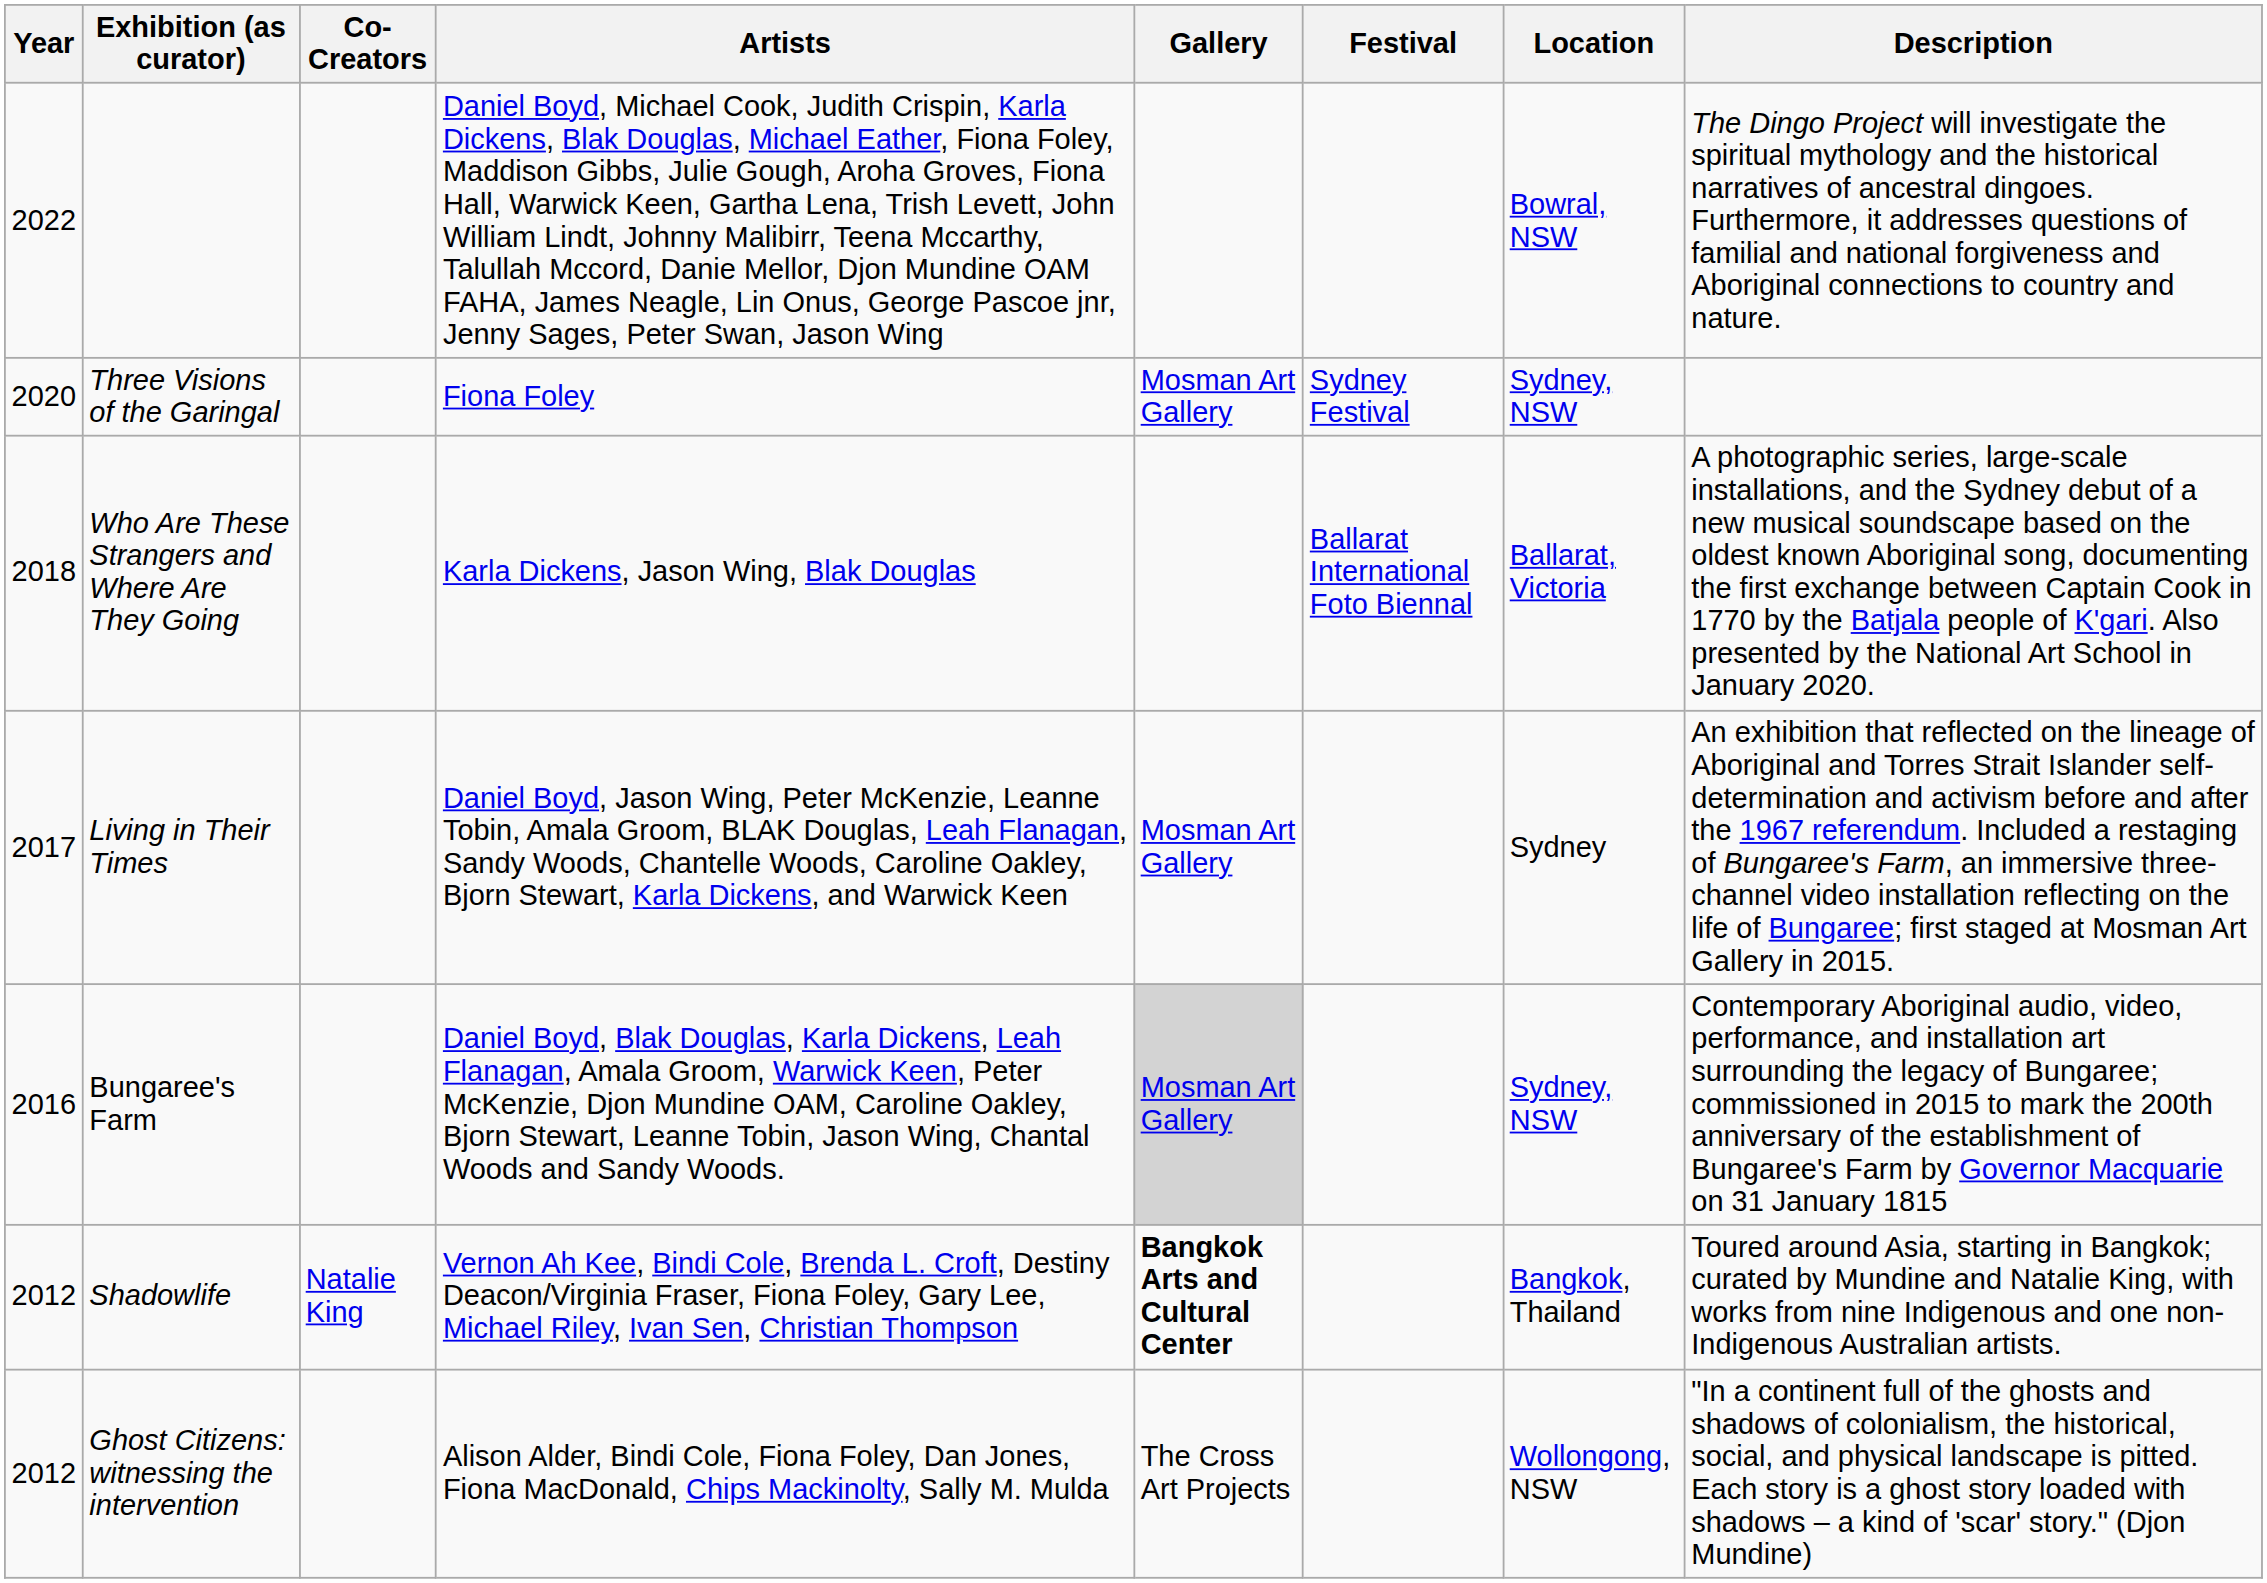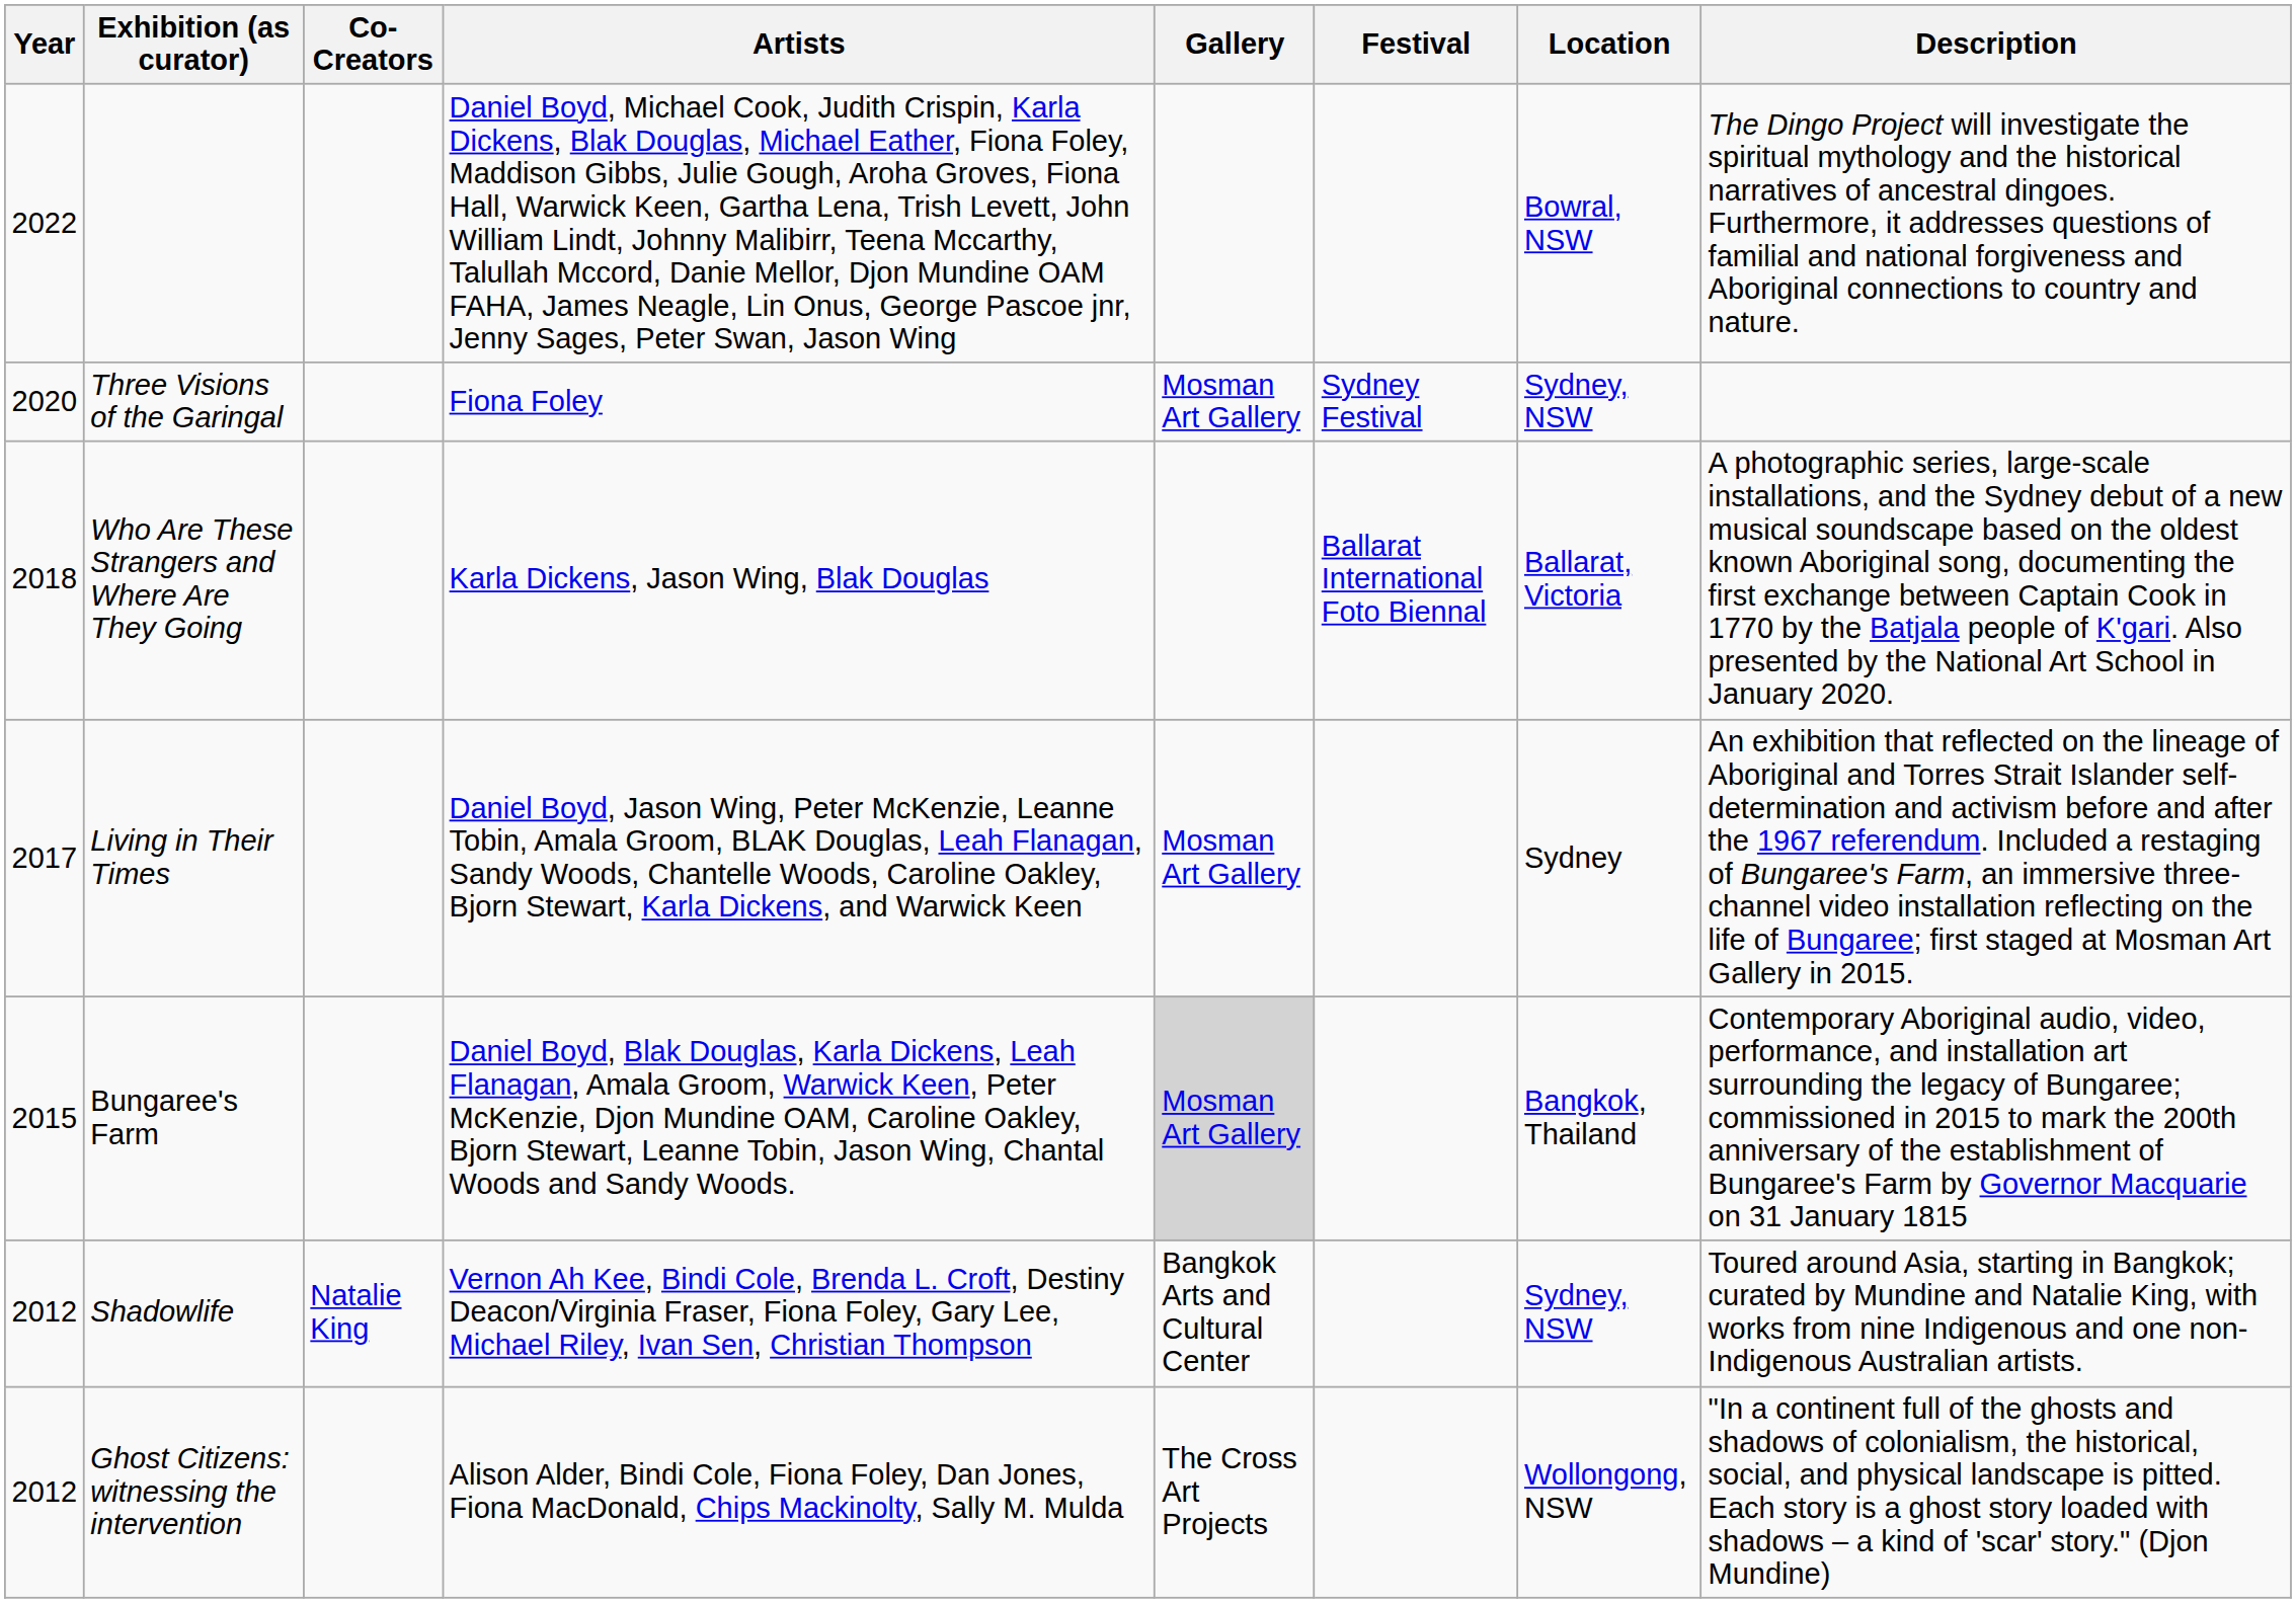 <table class="wikitable sortable">
 <tr>
 <th>Year</th>
 <th>Exhibition (as curator)</th>
 <th>Co-Creators</th>
 <th>Artists</th>
 <th>Gallery</th>
 <th>Festival</th>
 <th>Location</th>
 <th>Description</th>
 </tr>
 <tr>
 <td>2022</td>
 <td></td>
 <td></td>
 <td><a href='#'>Daniel Boyd</a>, Michael Cook, Judith Crispin, <a href='#'>Karla Dickens</a>, <a href='#'>Blak Douglas</a>, <a href='#'>Michael Eather</a>, Fiona Foley, Maddison Gibbs, Julie Gough, Aroha Groves, Fiona Hall, Warwick Keen, Gartha Lena, Trish Levett, John William Lindt, Johnny Malibirr, Teena Mccarthy, Talullah Mccord, Danie Mellor, Djon Mundine OAM FAHA, James Neagle, Lin Onus, George Pascoe jnr, Jenny Sages, Peter Swan, Jason Wing</td>
 <td></td>
 <td></td>
 <td><a href='#'>Bowral, NSW</a></td>
 <td><em>The Dingo Project</em> will investigate the spiritual mythology and the historical narratives of ancestral dingoes. Furthermore, it addresses questions of familial and national forgiveness and Aboriginal connections to country and nature.</td>
 </tr>
 <tr>
 <td>2020</td>
 <td><em>Three Visions of the Garingal</em></td>
 <td></td>
 <td><a href='#'>Fiona Foley</a></td>
 <td><a href='#'>Mosman Art Gallery</a></td>
 <td><a href='#'>Sydney Festival</a></td>
 <td><a href='#'>Sydney, NSW</a></td>
 <td></td>
 </tr>
 <tr>
 <td>2018</td>
 <td><em>Who Are These Strangers and Where Are They Going</em></td>
 <td></td>
 <td><a href='#'>Karla Dickens</a>, Jason Wing, <a href='#'>Blak Douglas</a></td>
 <td></td>
 <td><a href='#'>Ballarat International Foto Biennal</a></td>
 <td><a href='#'>Ballarat, Victoria</a></td>
 <td>A photographic series, large-scale installations, and the Sydney debut of a new musical soundscape based on the oldest known Aboriginal song, documenting the first exchange between Captain Cook in 1770 by the <a href='#'>Batjala</a> people of <a href='#'>K'gari</a>. Also presented by the National Art School in January 2020.</td>
 </tr>
 <tr>
 <td>2017</td>
 <td><em>Living in Their Times</em></td>
 <td></td>
 <td><a href='#'>Daniel Boyd</a>, Jason Wing, Peter McKenzie, Leanne Tobin, Amala Groom, BLAK Douglas, <a href='#'>Leah Flanagan</a>, Sandy Woods, Chantelle Woods, Caroline Oakley, Bjorn Stewart, <a href='#'>Karla Dickens</a>, and Warwick Keen</td>
 <td><a href='#'>Mosman Art Gallery</a></td>
 <td></td>
 <td>Sydney</td>
 <td>An exhibition that reflected on the lineage of Aboriginal and Torres Strait Islander self-determination and activism before and after the <a href='#'>1967 referendum</a>. Included a restaging of <em>Bungaree's Farm</em>, an immersive three-channel video installation reflecting on the life of <a href='#'>Bungaree</a>; first staged at Mosman Art Gallery in 2015.</td>
 </tr>
 <tr>
-<td>2016</td>
+<td>2015</td>
 <td>Bungaree's Farm</td>
 <td></td>
 <td><a href='#'>Daniel Boyd</a>, <a href='#'>Blak Douglas</a>, <a href='#'>Karla Dickens</a>, <a href='#'>Leah Flanagan</a>, Amala Groom, <a href='#'>Warwick Keen</a>, Peter McKenzie, Djon Mundine OAM, Caroline Oakley, Bjorn Stewart, Leanne Tobin, Jason Wing, Chantal Woods and Sandy Woods.</td>
 <td style="background: lightgrey;"><a href='#'>Mosman Art Gallery</a></td>
 <td></td>
-<td><a href='#'>Sydney, NSW</a></td>
+<td><a href='#'>Bangkok</a>, Thailand</td>
 <td>Contemporary Aboriginal audio, video, performance, and installation art surrounding the legacy of Bungaree; commissioned in 2015 to mark the 200th anniversary of the establishment of Bungaree's Farm by <a href='#'>Governor Macquarie</a> on 31 January 1815</td>
 </tr>
 <tr>
 <td>2012</td>
 <td><em>Shadowlife</em></td>
 <td><a href='#'>Natalie King</a></td>
 <td><a href='#'>Vernon Ah Kee</a>, <a href='#'>Bindi Cole</a>, <a href='#'>Brenda L. Croft</a>, Destiny Deacon/Virginia Fraser, Fiona Foley, Gary Lee, <a href='#'>Michael Riley</a>, <a href='#'>Ivan Sen</a>, <a href='#'>Christian Thompson</a></td>
-<td><strong>Bangkok Arts and Cultural Center</strong></td>
+<td>Bangkok Arts and Cultural Center</td>
 <td></td>
-<td><a href='#'>Bangkok</a>, Thailand</td>
+<td><a href='#'>Sydney, NSW</a></td>
 <td>Toured around Asia, starting in Bangkok; curated by Mundine and Natalie King, with works from nine Indigenous and one non-Indigenous Australian artists.</td>
 </tr>
 <tr>
 <td>2012</td>
 <td><em>Ghost Citizens: witnessing the intervention</em></td>
 <td></td>
 <td>Alison Alder, Bindi Cole, Fiona Foley, Dan Jones, Fiona MacDonald, <a href='#'>Chips Mackinolty</a>, Sally M. Mulda</td>
 <td>The Cross Art Projects</td>
 <td></td>
 <td><a href='#'>Wollongong</a>, NSW</td>
 <td>"In a continent full of the ghosts and shadows of colonialism, the historical, social, and physical landscape is pitted. Each story is a ghost story loaded with shadows – a kind of 'scar' story." (Djon Mundine)</td>
 </tr>
 </table>
